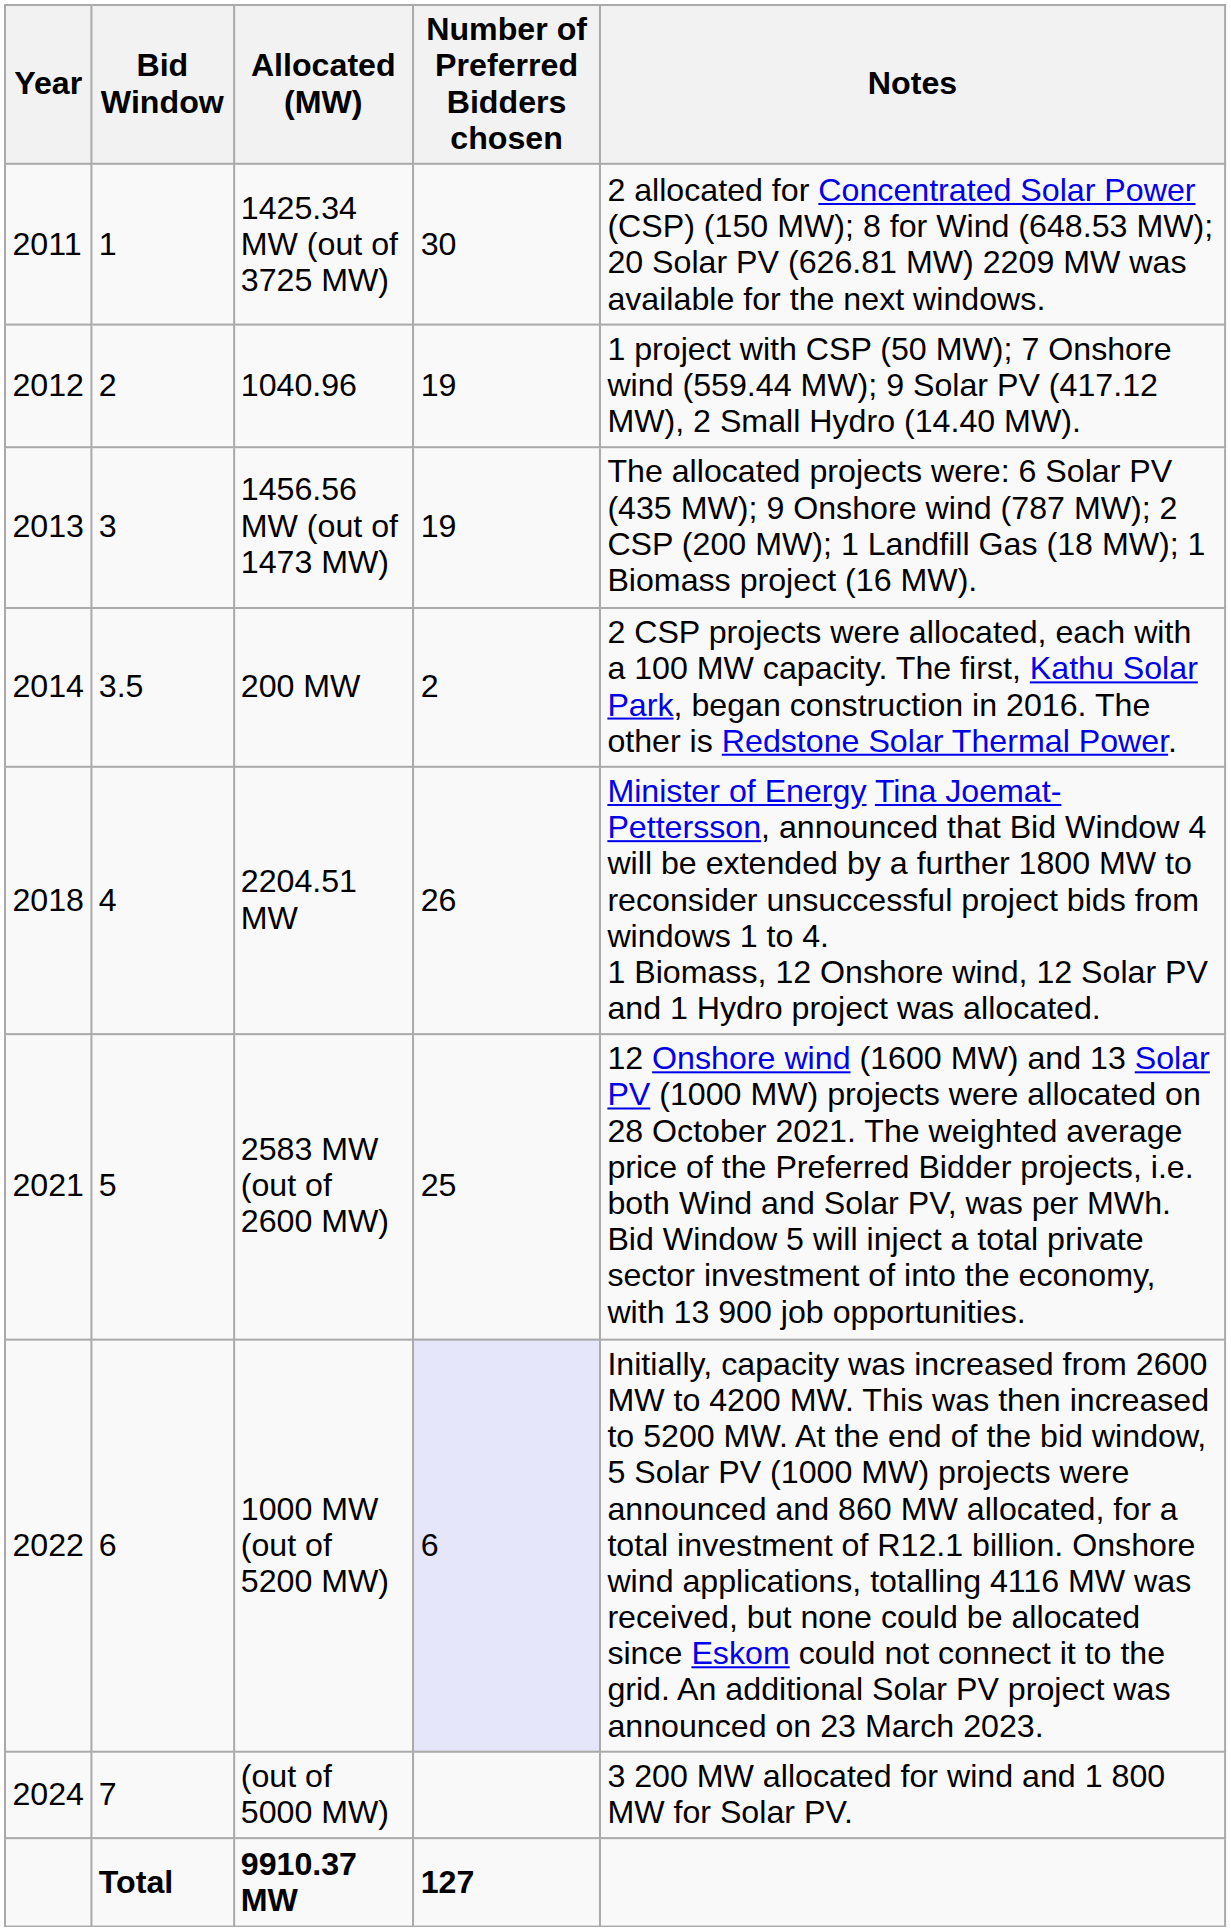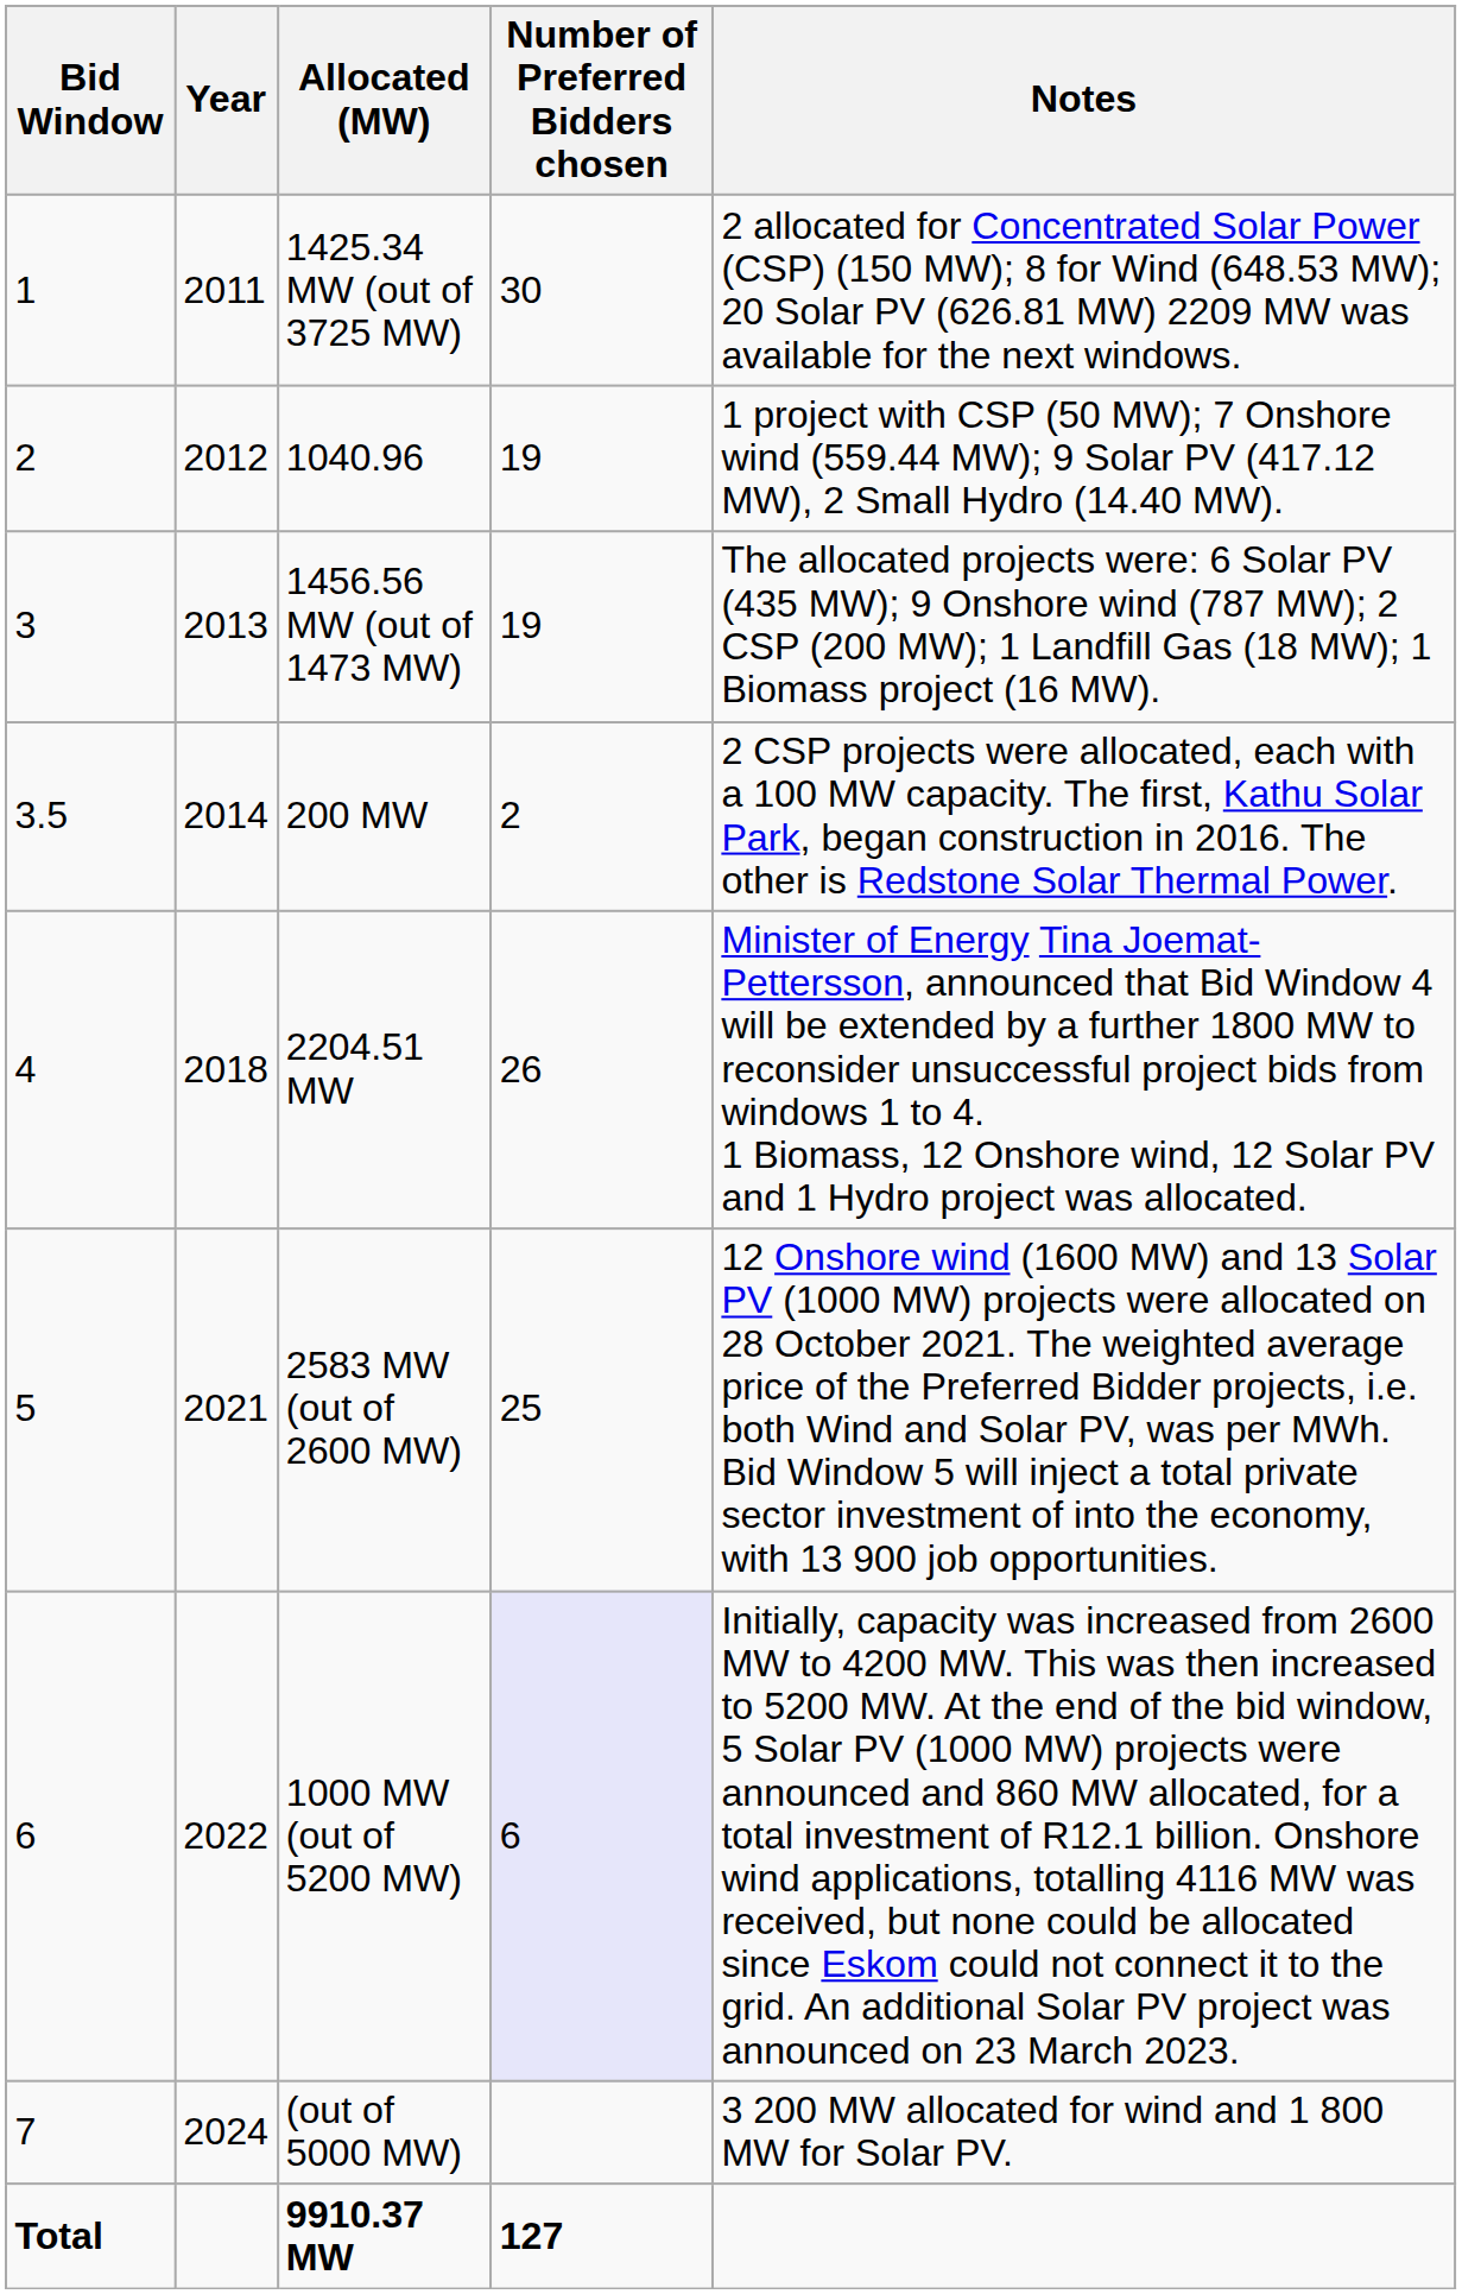 <table class="wikitable">
 <tr>
+<th>Bid Window</th>
 <th>Year</th>
-<th>Bid Window</th>
 <th>Allocated (MW)</th>
 <th>Number of Preferred Bidders chosen</th>
 <th>Notes</th>
 </tr>
 <tr>
+<td>1</td>
 <td>2011</td>
-<td>1</td>
 <td>1425.34 MW (out of 3725 MW)</td>
 <td>30</td>
 <td>2 allocated for <a href='#'>Concentrated Solar Power</a> (CSP) (150 MW); 8 for Wind (648.53 MW); 20 Solar PV (626.81 MW) 2209 MW was available for the next windows.</td>
 </tr>
 <tr>
+<td>2</td>
 <td>2012</td>
-<td>2</td>
 <td>1040.96</td>
 <td>19</td>
 <td>1 project with CSP (50 MW); 7 Onshore wind (559.44 MW); 9 Solar PV (417.12 MW), 2 Small Hydro (14.40 MW).</td>
 </tr>
 <tr>
+<td>3</td>
 <td>2013</td>
-<td>3</td>
 <td>1456.56 MW (out of 1473 MW)</td>
 <td>19</td>
 <td>The allocated projects were: 6 Solar PV (435 MW); 9 Onshore wind (787 MW); 2 CSP (200 MW); 1 Landfill Gas (18 MW); 1 Biomass project (16 MW).</td>
 </tr>
 <tr>
+<td>3.5</td>
 <td>2014</td>
-<td>3.5</td>
 <td>200 MW</td>
 <td>2</td>
 <td>2 CSP projects were allocated, each with a 100 MW capacity. The first, <a href='#'>Kathu Solar Park</a>, began construction in 2016. The other is <a href='#'>Redstone Solar Thermal Power</a>.</td>
 </tr>
 <tr>
+<td>4</td>
 <td>2018</td>
-<td>4</td>
 <td>2204.51 MW</td>
 <td>26</td>
 <td><a href='#'>Minister of Energy</a> <a href='#'>Tina Joemat-Pettersson</a>, announced that Bid Window 4 will be extended by a further 1800 MW to reconsider unsuccessful project bids from windows 1 to 4.<br>1 Biomass, 12 Onshore wind, 12 Solar PV and 1 Hydro project was allocated.</td>
 </tr>
 <tr>
+<td>5</td>
 <td>2021</td>
-<td>5</td>
 <td>2583 MW (out of 2600 MW)</td>
 <td>25</td>
 <td>12 <a href='#'>Onshore wind</a> (1600 MW) and 13 <a href='#'>Solar PV</a> (1000 MW) projects were allocated on 28 October 2021. The weighted average price of the Preferred Bidder projects, i.e. both Wind and Solar PV, was  per MWh. Bid Window 5 will inject a total private sector investment of  into the economy, with 13 900 job opportunities.</td>
 </tr>
 <tr>
+<td>6</td>
 <td>2022</td>
-<td>6</td>
 <td>1000 MW (out of 5200 MW)</td>
 <td style="background: lavender;">6</td>
 <td>Initially, capacity was increased from 2600 MW to 4200 MW. This was then increased to 5200 MW. At the end of the bid window, 5 Solar PV (1000 MW) projects were announced and 860 MW allocated, for a total investment of R12.1 billion. Onshore wind applications, totalling 4116 MW was received, but none could be allocated since <a href='#'>Eskom</a> could not connect it to the grid. An additional Solar PV project was announced on 23 March 2023.</td>
 </tr>
 <tr>
+<td>7</td>
 <td>2024</td>
-<td>7</td>
 <td>(out of 5000 MW)</td>
 <td></td>
 <td>3 200 MW allocated for wind and 1 800 MW for Solar PV.</td>
 </tr>
 <tr>
+<td><strong>Total</strong></td>
 <td></td>
-<td><strong>Total</strong></td>
 <td><strong>9910.37 MW</strong></td>
 <td><strong>127</strong></td>
 <td></td>
 </tr>
 </table>
